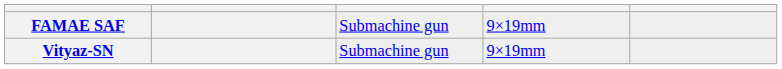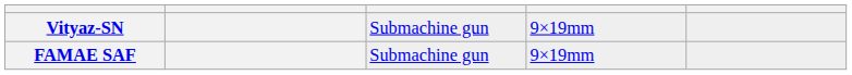 <table class="wikitable" style="width:60%;">
 <tr>
 <th style="width:12%;"></th>
 <th style="width:15%;"></th>
 <th style="width:12%;"></th>
 <th style="width:12%;"></th>
 <th style="width:12%;"></th>
 </tr>
 <tr style="background:#efefef; color:black">
+<th><a href='#'>Vityaz-SN</a></th>
+<th></th>
+<td><a href='#'>Submachine gun</a></td>
+<td><a href='#'>9×19mm</a></td>
+<td></td>
+</tr>
+<tr style="background:#efefef; color:black">
 <th><a href='#'>FAMAE SAF</a></th>
 <th></th>
 <td><a href='#'>Submachine gun</a></td>
 <td><a href='#'>9×19mm</a></td>
 <td></td>
 </tr>
-<tr style="background:#efefef; color:black">
-<th><a href='#'>Vityaz-SN</a></th>
-<th></th>
-<td><a href='#'>Submachine gun</a></td>
-<td><a href='#'>9×19mm</a></td>
-<td></td>
-</tr>
 </table>
